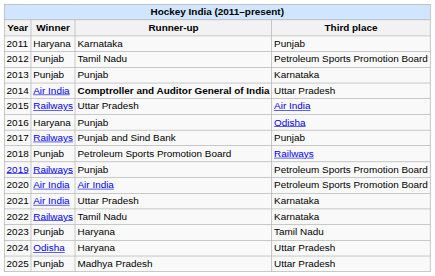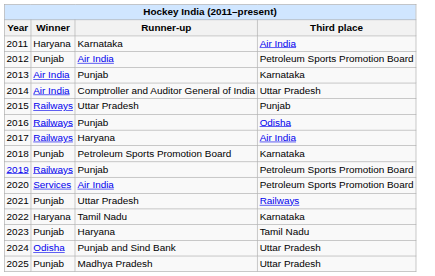 <table class="wikitable">
 <tr style="background: #D0E6FF;">
 <td colspan="4" style="text-align:center;"><strong>Hockey India (2011–present)</strong></td>
 </tr>
 <tr>
 <th>Year</th>
 <th>Winner</th>
 <th>Runner-up</th>
 <th>Third place</th>
 </tr>
 <tr>
 <td>2011</td>
 <td>Haryana</td>
 <td>Karnataka</td>
-<td>Punjab</td>
+<td><a href='#'>Air India</a></td>
 </tr>
 <tr>
 <td>2012</td>
 <td>Punjab</td>
-<td>Tamil Nadu</td>
+<td><a href='#'>Air India</a></td>
 <td>Petroleum Sports Promotion Board</td>
 </tr>
 <tr>
 <td>2013</td>
-<td>Punjab</td>
+<td><a href='#'>Air India</a></td>
 <td>Punjab</td>
 <td>Karnataka</td>
 </tr>
 <tr>
 <td>2014</td>
 <td><a href='#'>Air India</a></td>
-<td><strong>Comptroller and Auditor General of India</strong></td>
+<td>Comptroller and Auditor General of India</td>
 <td>Uttar Pradesh</td>
 </tr>
 <tr>
 <td>2015</td>
 <td><a href='#'>Railways</a></td>
 <td>Uttar Pradesh</td>
-<td><a href='#'>Air India</a></td>
+<td>Punjab</td>
 </tr>
 <tr>
 <td>2016</td>
-<td>Haryana</td>
+<td><a href='#'>Railways</a></td>
 <td>Punjab</td>
 <td><a href='#'>Odisha</a></td>
 </tr>
 <tr>
 <td>2017</td>
 <td><a href='#'>Railways</a></td>
-<td>Punjab and Sind Bank</td>
-<td>Punjab</td>
+<td>Haryana</td>
+<td><a href='#'>Air India</a></td>
 </tr>
 <tr>
 <td>2018</td>
 <td>Punjab</td>
 <td>Petroleum Sports Promotion Board</td>
-<td><a href='#'>Railways</a></td>
+<td>Karnataka</td>
 </tr>
 <tr>
 <td><a href='#'>2019</a></td>
 <td><a href='#'>Railways</a></td>
 <td>Punjab</td>
 <td>Petroleum Sports Promotion Board</td>
 </tr>
 <tr>
 <td>2020</td>
-<td><a href='#'>Air India</a></td>
+<td><a href='#'>Services</a></td>
 <td><a href='#'>Air India</a></td>
 <td>Petroleum Sports Promotion Board</td>
 </tr>
 <tr>
 <td>2021</td>
-<td><a href='#'>Air India</a></td>
+<td>Punjab</td>
 <td>Uttar Pradesh</td>
-<td>Karnataka</td>
+<td><a href='#'>Railways</a></td>
 </tr>
 <tr>
 <td>2022</td>
-<td><a href='#'>Railways</a></td>
+<td>Haryana</td>
 <td>Tamil Nadu</td>
 <td>Karnataka</td>
 </tr>
 <tr>
 <td>2023</td>
 <td>Punjab</td>
 <td>Haryana</td>
 <td>Tamil Nadu</td>
 </tr>
 <tr>
 <td>2024</td>
 <td><a href='#'>Odisha</a></td>
-<td>Haryana</td>
+<td>Punjab and Sind Bank</td>
 <td>Uttar Pradesh</td>
 </tr>
 <tr>
 <td>2025</td>
 <td>Punjab</td>
 <td>Madhya Pradesh</td>
 <td>Uttar Pradesh</td>
 </tr>
 </table>
